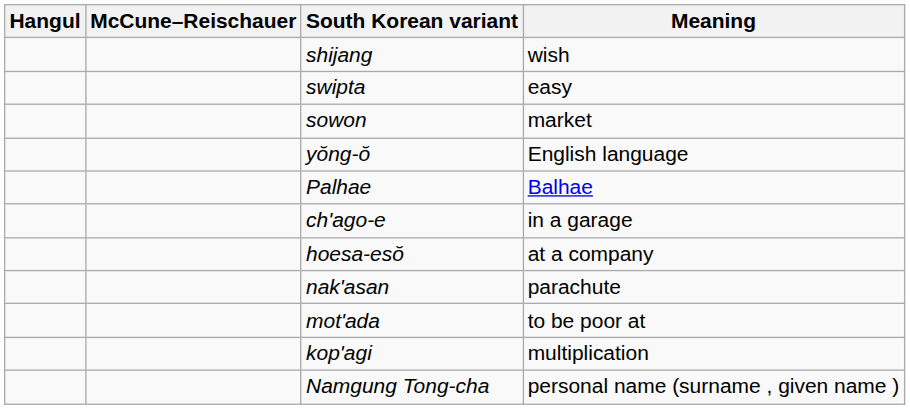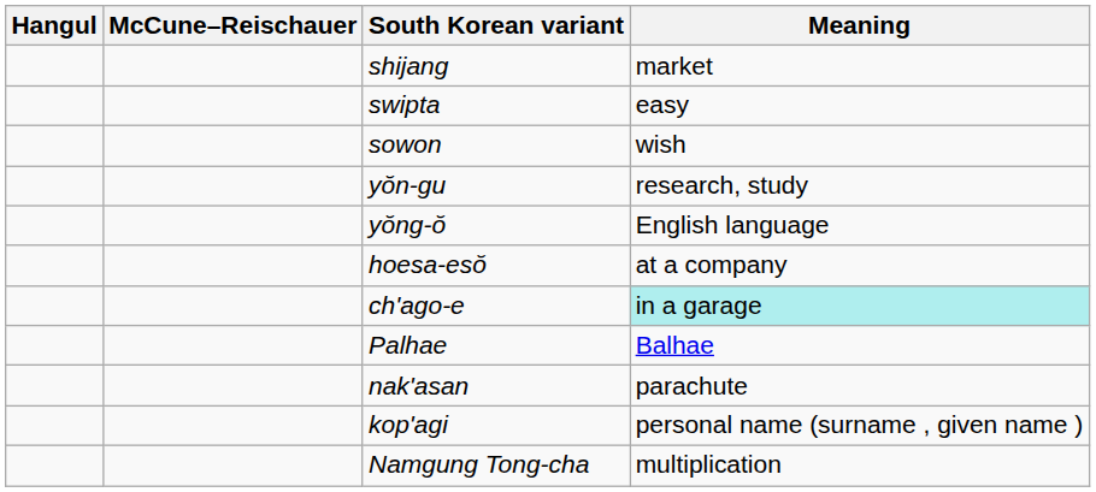 <table class="wikitable">
 <tr>
 <th>Hangul</th>
 <th>McCune–Reischauer</th>
 <th>South Korean variant</th>
 <th>Meaning</th>
 </tr>
 <tr>
 <td></td>
 <td></td>
 <td><em>shijang</em></td>
-<td>wish</td>
+<td>market</td>
 </tr>
 <tr>
 <td></td>
 <td></td>
 <td><em>swipta</em></td>
 <td>easy</td>
 </tr>
 <tr>
 <td></td>
 <td></td>
 <td><em>sowon</em></td>
-<td>market</td>
+<td>wish</td>
+</tr>
+<tr>
+<td></td>
+<td></td>
+<td><em>yŏn-gu</em></td>
+<td>research, study</td>
 </tr>
 <tr>
 <td></td>
 <td></td>
 <td><em>yŏng-ŏ</em></td>
 <td>English language</td>
 </tr>
 <tr>
 <td></td>
 <td></td>
-<td><em>Palhae</em></td>
-<td><a href='#'>Balhae</a></td>
+<td><em>hoesa-esŏ</em></td>
+<td>at a company</td>
 </tr>
 <tr>
 <td></td>
 <td></td>
 <td><em>ch'ago-e</em></td>
-<td>in a garage</td>
+<td style="background: paleturquoise;">in a garage</td>
 </tr>
 <tr>
 <td></td>
 <td></td>
-<td><em>hoesa-esŏ</em></td>
-<td>at a company</td>
+<td><em>Palhae</em></td>
+<td><a href='#'>Balhae</a></td>
 </tr>
 <tr>
 <td></td>
 <td></td>
 <td><em>nak'asan</em></td>
 <td>parachute</td>
 </tr>
 <tr>
 <td></td>
 <td></td>
-<td><em>mot'ada</em></td>
-<td>to be poor at</td>
-</tr>
-<tr>
-<td></td>
-<td></td>
 <td><em>kop'agi</em></td>
-<td>multiplication</td>
+<td>personal name (surname , given name )</td>
 </tr>
 <tr>
 <td></td>
 <td></td>
 <td><em>Namgung Tong-cha</em></td>
-<td>personal name (surname , given name )</td>
+<td>multiplication</td>
 </tr>
 </table>
